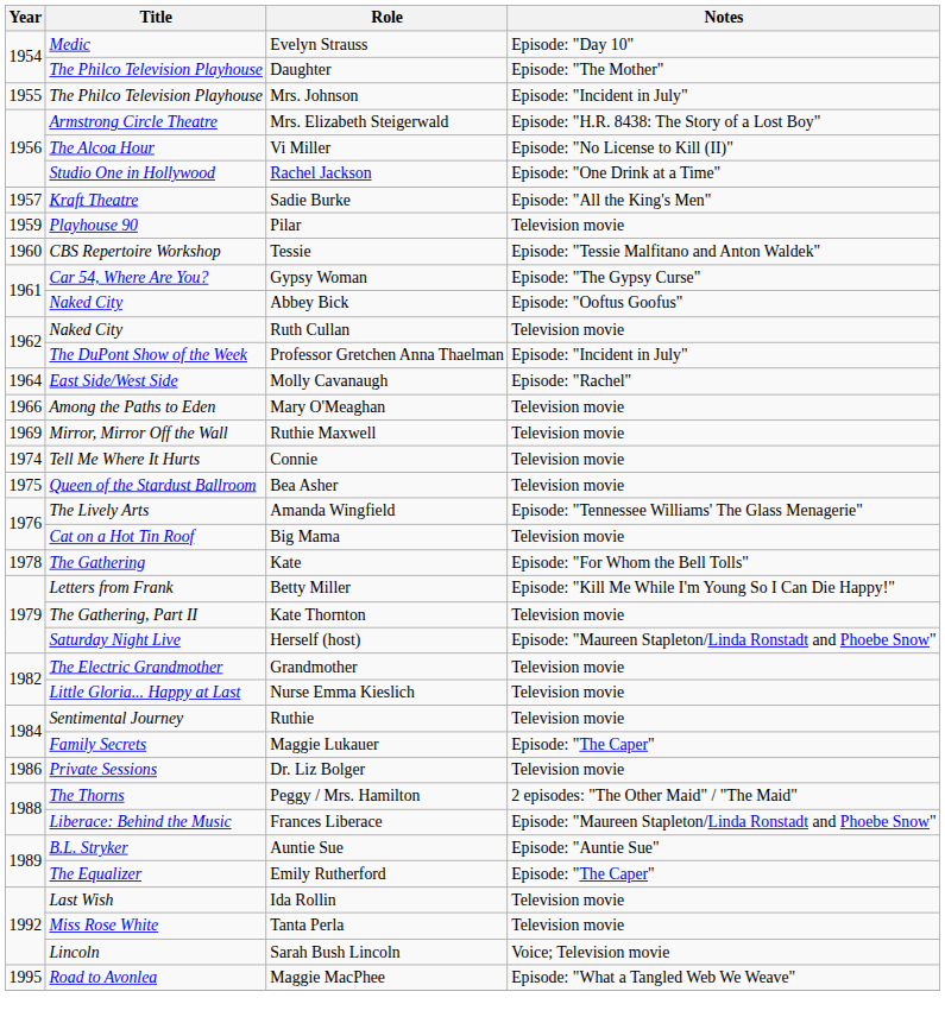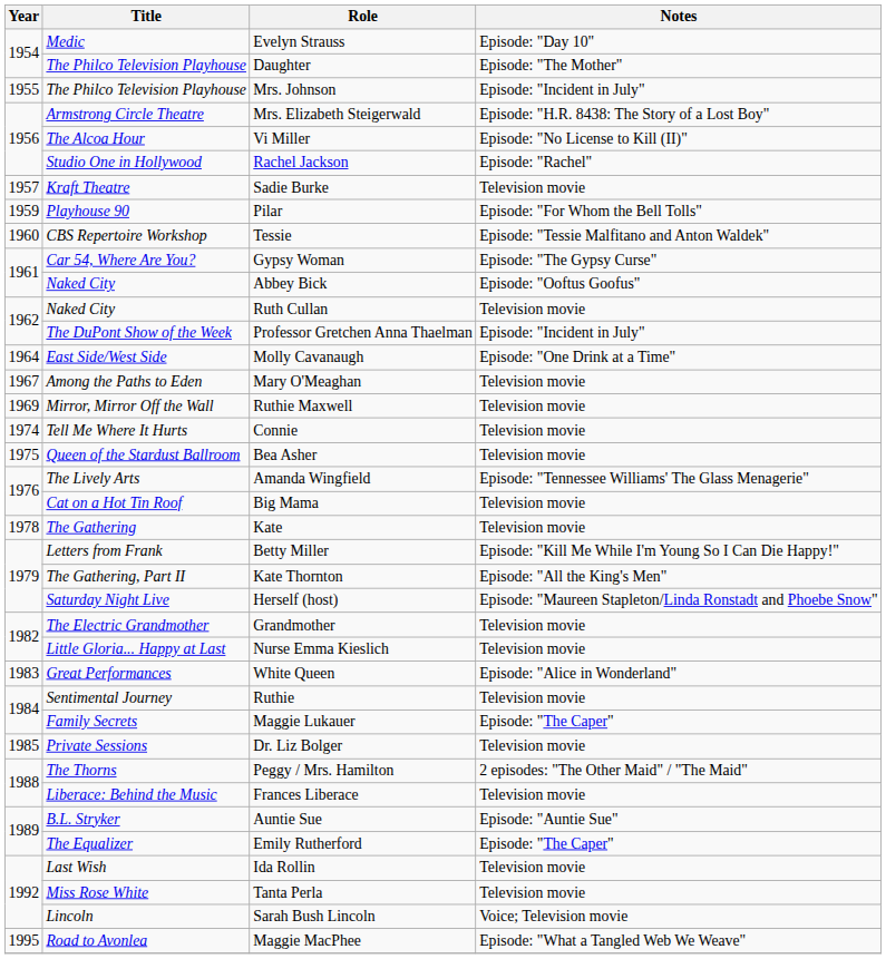 <table class="wikitable sortable">
 <tr>
 <th>Year</th>
 <th>Title</th>
 <th>Role</th>
 <th class="unsortable">Notes</th>
 </tr>
 <tr>
 <td rowspan="2">1954</td>
 <td><em><a href='#'>Medic</a></em></td>
 <td>Evelyn Strauss</td>
 <td>Episode: "Day 10"</td>
 </tr>
 <tr>
 <td><em><a href='#'>The Philco Television Playhouse</a></em></td>
 <td>Daughter</td>
 <td>Episode: "The Mother"</td>
 </tr>
 <tr>
 <td>1955</td>
 <td><em>The Philco Television Playhouse</em></td>
 <td>Mrs. Johnson</td>
 <td>Episode: "Incident in July"</td>
 </tr>
 <tr>
 <td rowspan="3">1956</td>
 <td><em><a href='#'>Armstrong Circle Theatre</a></em></td>
 <td>Mrs. Elizabeth Steigerwald</td>
 <td>Episode: "H.R. 8438: The Story of a Lost Boy"</td>
 </tr>
 <tr>
 <td><em><a href='#'>The Alcoa Hour</a></em></td>
 <td>Vi Miller</td>
 <td>Episode: "No License to Kill (II)"</td>
 </tr>
 <tr>
 <td><em><a href='#'>Studio One in Hollywood</a></em></td>
 <td><a href='#'>Rachel Jackson</a></td>
-<td>Episode: "One Drink at a Time"</td>
+<td>Episode: "Rachel"</td>
 </tr>
 <tr>
 <td>1957</td>
 <td><em><a href='#'>Kraft Theatre</a></em></td>
 <td>Sadie Burke</td>
-<td>Episode: "All the King's Men"</td>
+<td>Television movie</td>
 </tr>
 <tr>
 <td>1959</td>
 <td><em><a href='#'>Playhouse 90</a></em></td>
 <td>Pilar</td>
-<td>Television movie</td>
+<td>Episode: "For Whom the Bell Tolls"</td>
 </tr>
 <tr>
 <td>1960</td>
 <td><em>CBS Repertoire Workshop</em></td>
 <td>Tessie</td>
 <td>Episode: "Tessie Malfitano and Anton Waldek"</td>
 </tr>
 <tr>
 <td rowspan="2">1961</td>
 <td><em><a href='#'>Car 54, Where Are You?</a></em></td>
 <td>Gypsy Woman</td>
 <td>Episode: "The Gypsy Curse"</td>
 </tr>
 <tr>
 <td><em><a href='#'>Naked City</a></em></td>
 <td>Abbey Bick</td>
 <td>Episode: "Ooftus Goofus"</td>
 </tr>
 <tr>
 <td rowspan="2">1962</td>
 <td><em>Naked City</em></td>
 <td>Ruth Cullan</td>
 <td>Television movie</td>
 </tr>
 <tr>
 <td><em><a href='#'>The DuPont Show of the Week</a></em></td>
 <td>Professor Gretchen Anna Thaelman</td>
 <td>Episode: "Incident in July"</td>
 </tr>
 <tr>
 <td>1964</td>
 <td><em><a href='#'>East Side/West Side</a></em></td>
 <td>Molly Cavanaugh</td>
-<td>Episode: "Rachel"</td>
+<td>Episode: "One Drink at a Time"</td>
 </tr>
 <tr>
-<td>1966</td>
+<td>1967</td>
 <td><em>Among the Paths to Eden</em></td>
 <td>Mary O'Meaghan</td>
 <td>Television movie</td>
 </tr>
 <tr>
 <td>1969</td>
 <td><em>Mirror, Mirror Off the Wall</em></td>
 <td>Ruthie Maxwell</td>
 <td>Television movie</td>
 </tr>
 <tr>
 <td>1974</td>
 <td><em>Tell Me Where It Hurts</em></td>
 <td>Connie</td>
 <td>Television movie</td>
 </tr>
 <tr>
 <td>1975</td>
 <td><em><a href='#'>Queen of the Stardust Ballroom</a></em></td>
 <td>Bea Asher</td>
 <td>Television movie</td>
 </tr>
 <tr>
 <td rowspan="2">1976</td>
 <td><em>The Lively Arts</em></td>
 <td>Amanda Wingfield</td>
 <td>Episode: "Tennessee Williams' The Glass Menagerie"</td>
 </tr>
 <tr>
 <td><em><a href='#'>Cat on a Hot Tin Roof</a></em></td>
 <td>Big Mama</td>
 <td>Television movie</td>
 </tr>
 <tr>
 <td>1978</td>
 <td><em><a href='#'>The Gathering</a></em></td>
 <td>Kate</td>
-<td>Episode: "For Whom the Bell Tolls"</td>
+<td>Television movie</td>
 </tr>
 <tr>
 <td rowspan="3">1979</td>
 <td><em>Letters from Frank</em></td>
 <td>Betty Miller</td>
 <td>Episode: "Kill Me While I'm Young So I Can Die Happy!"</td>
 </tr>
 <tr>
 <td><em>The Gathering, Part II</em></td>
 <td>Kate Thornton</td>
-<td>Television movie</td>
+<td>Episode: "All the King's Men"</td>
 </tr>
 <tr>
 <td><em><a href='#'>Saturday Night Live</a></em></td>
 <td>Herself (host)</td>
 <td>Episode: "Maureen Stapleton/<a href='#'>Linda Ronstadt</a> and <a href='#'>Phoebe Snow</a>"</td>
 </tr>
 <tr>
 <td rowspan="2">1982</td>
 <td><em><a href='#'>The Electric Grandmother</a></em></td>
 <td>Grandmother</td>
 <td>Television movie</td>
 </tr>
 <tr>
 <td><em><a href='#'>Little Gloria... Happy at Last</a></em></td>
 <td>Nurse Emma Kieslich</td>
 <td>Television movie</td>
 </tr>
 <tr>
+<td>1983</td>
+<td><em><a href='#'>Great Performances</a></em></td>
+<td>White Queen</td>
+<td>Episode: "Alice in Wonderland"</td>
+</tr>
+<tr>
 <td rowspan="2">1984</td>
 <td><em>Sentimental Journey</em></td>
 <td>Ruthie</td>
 <td>Television movie</td>
 </tr>
 <tr>
 <td><em><a href='#'>Family Secrets</a></em></td>
 <td>Maggie Lukauer</td>
 <td>Episode: "<a href='#'>The Caper</a>"</td>
 </tr>
 <tr>
-<td>1986</td>
+<td>1985</td>
 <td><em><a href='#'>Private Sessions</a></em></td>
 <td>Dr. Liz Bolger</td>
 <td>Television movie</td>
 </tr>
 <tr>
 <td rowspan="2">1988</td>
 <td><em><a href='#'>The Thorns</a></em></td>
 <td>Peggy / Mrs. Hamilton</td>
 <td>2 episodes: "The Other Maid" / "The Maid"</td>
 </tr>
 <tr>
 <td><em><a href='#'>Liberace: Behind the Music</a></em></td>
 <td>Frances Liberace</td>
-<td>Episode: "Maureen Stapleton/<a href='#'>Linda Ronstadt</a> and <a href='#'>Phoebe Snow</a>"</td>
+<td>Television movie</td>
 </tr>
 <tr>
 <td rowspan="2">1989</td>
 <td><em><a href='#'>B.L. Stryker</a></em></td>
 <td>Auntie Sue</td>
 <td>Episode: "Auntie Sue"</td>
 </tr>
 <tr>
 <td><em><a href='#'>The Equalizer</a></em></td>
 <td>Emily Rutherford</td>
 <td>Episode: "<a href='#'>The Caper</a>"</td>
 </tr>
 <tr>
 <td rowspan="3">1992</td>
 <td><em>Last Wish</em></td>
 <td>Ida Rollin</td>
 <td>Television movie</td>
 </tr>
 <tr>
 <td><em><a href='#'>Miss Rose White</a></em></td>
 <td>Tanta Perla</td>
 <td>Television movie</td>
 </tr>
 <tr>
 <td><em>Lincoln</em></td>
 <td>Sarah Bush Lincoln</td>
 <td>Voice; Television movie</td>
 </tr>
 <tr>
 <td>1995</td>
 <td><em><a href='#'>Road to Avonlea</a></em></td>
 <td>Maggie MacPhee</td>
 <td>Episode: "What a Tangled Web We Weave"</td>
 </tr>
 <tr>
 </tr>
 </table>
